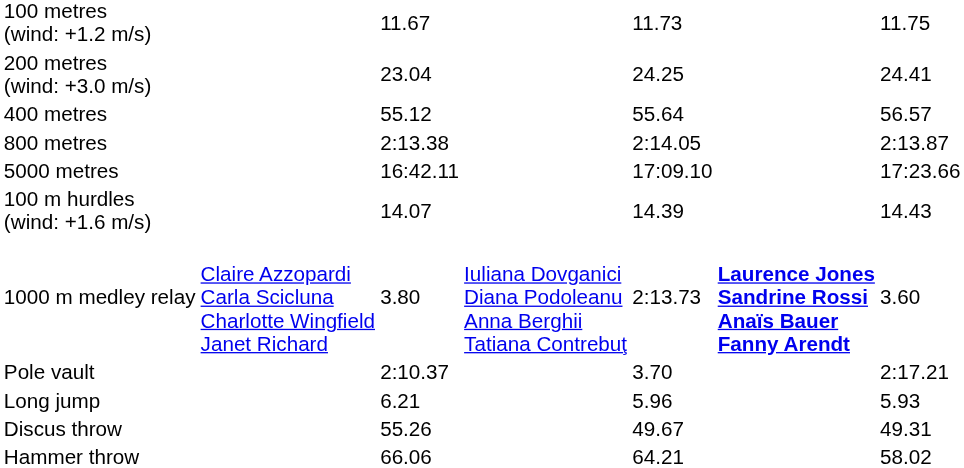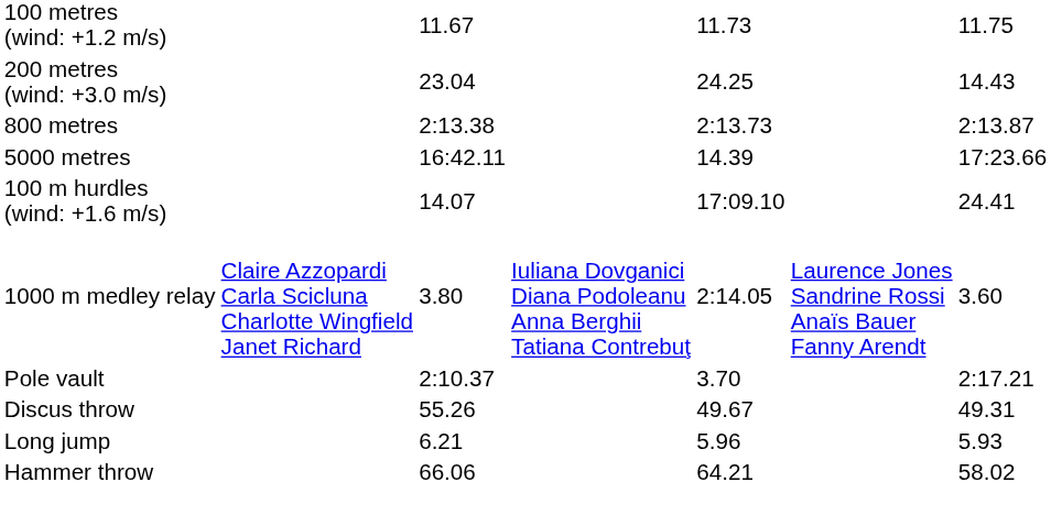 <table>
 <tr>
 <td>100 metres<br>(wind: +1.2 m/s)</td>
 <td></td>
 <td>11.67</td>
 <td></td>
 <td>11.73</td>
 <td></td>
 <td>11.75</td>
 </tr>
 <tr>
 <td>200 metres<br>(wind: +3.0 m/s)</td>
 <td></td>
 <td>23.04 </td>
 <td></td>
 <td>24.25 </td>
 <td></td>
-<td>24.41 </td>
-</tr>
-<tr>
-<td>400 metres</td>
-<td></td>
-<td>55.12</td>
-<td></td>
-<td>55.64</td>
-<td></td>
-<td>56.57</td>
+<td>14.43</td>
 </tr>
 <tr>
 <td>800 metres</td>
 <td></td>
 <td>2:13.38</td>
 <td></td>
-<td>2:14.05</td>
+<td>2:13.73</td>
 <td></td>
 <td>2:13.87</td>
 </tr>
 <tr>
 <td>5000 metres</td>
 <td></td>
 <td>16:42.11</td>
 <td></td>
-<td>17:09.10</td>
+<td>14.39</td>
 <td></td>
 <td>17:23.66</td>
 </tr>
 <tr>
 <td>100 m hurdles<br>(wind: +1.6 m/s)</td>
 <td></td>
 <td>14.07</td>
 <td></td>
-<td>14.39</td>
+<td>17:09.10</td>
 <td></td>
-<td>14.43</td>
+<td>24.41 </td>
 </tr>
 <tr>
 <td>1000 m medley relay</td>
 <td><br><a href='#'>Claire Azzopardi</a><br><a href='#'>Carla Scicluna</a><br><a href='#'>Charlotte Wingfield</a><br><a href='#'>Janet Richard</a></td>
 <td>3.80</td>
 <td><br><a href='#'>Iuliana Dovganici</a><br><a href='#'>Diana Podoleanu</a><br><a href='#'>Anna Berghii</a><br><a href='#'>Tatiana Contrebuţ</a></td>
-<td>2:13.73</td>
-<td><strong><br><a href='#'>Laurence Jones</a><br><a href='#'>Sandrine Rossi</a><br><a href='#'>Anaïs Bauer</a><br><a href='#'>Fanny Arendt</a></strong></td>
+<td>2:14.05</td>
+<td><br><a href='#'>Laurence Jones</a><br><a href='#'>Sandrine Rossi</a><br><a href='#'>Anaïs Bauer</a><br><a href='#'>Fanny Arendt</a></td>
 <td>3.60</td>
 </tr>
 <tr>
 <td>Pole vault</td>
 <td></td>
 <td>2:10.37</td>
 <td></td>
 <td>3.70</td>
 <td></td>
 <td>2:17.21</td>
 </tr>
 <tr>
+<td>Discus throw</td>
+<td></td>
+<td>55.26</td>
+<td></td>
+<td>49.67</td>
+<td></td>
+<td>49.31</td>
+</tr>
+<tr>
 <td>Long jump</td>
 <td></td>
 <td>6.21</td>
 <td></td>
 <td>5.96 </td>
 <td></td>
 <td>5.93</td>
-</tr>
-<tr>
-<td>Discus throw</td>
-<td></td>
-<td>55.26</td>
-<td></td>
-<td>49.67</td>
-<td></td>
-<td>49.31</td>
 </tr>
 <tr>
 <td>Hammer throw</td>
 <td></td>
 <td>66.06</td>
 <td></td>
 <td>64.21</td>
 <td></td>
 <td>58.02</td>
 </tr>
 </table>
